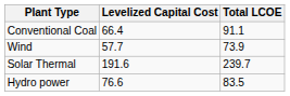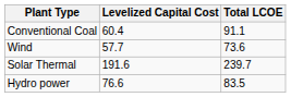 <table class="wikitable">
 <tr>
 <th>Plant Type</th>
 <th>Levelized Capital Cost</th>
 <th>Total LCOE</th>
 </tr>
 <tr>
 <td>Conventional Coal</td>
-<td>66.4</td>
+<td>60.4</td>
 <td>91.1</td>
 </tr>
 <tr>
 <td>Wind</td>
 <td>57.7</td>
-<td>73.9</td>
+<td>73.6</td>
 </tr>
 <tr>
 <td>Solar Thermal</td>
 <td>191.6</td>
 <td>239.7</td>
 </tr>
 <tr>
 <td>Hydro power</td>
 <td>76.6</td>
 <td>83.5</td>
 </tr>
 </table>
